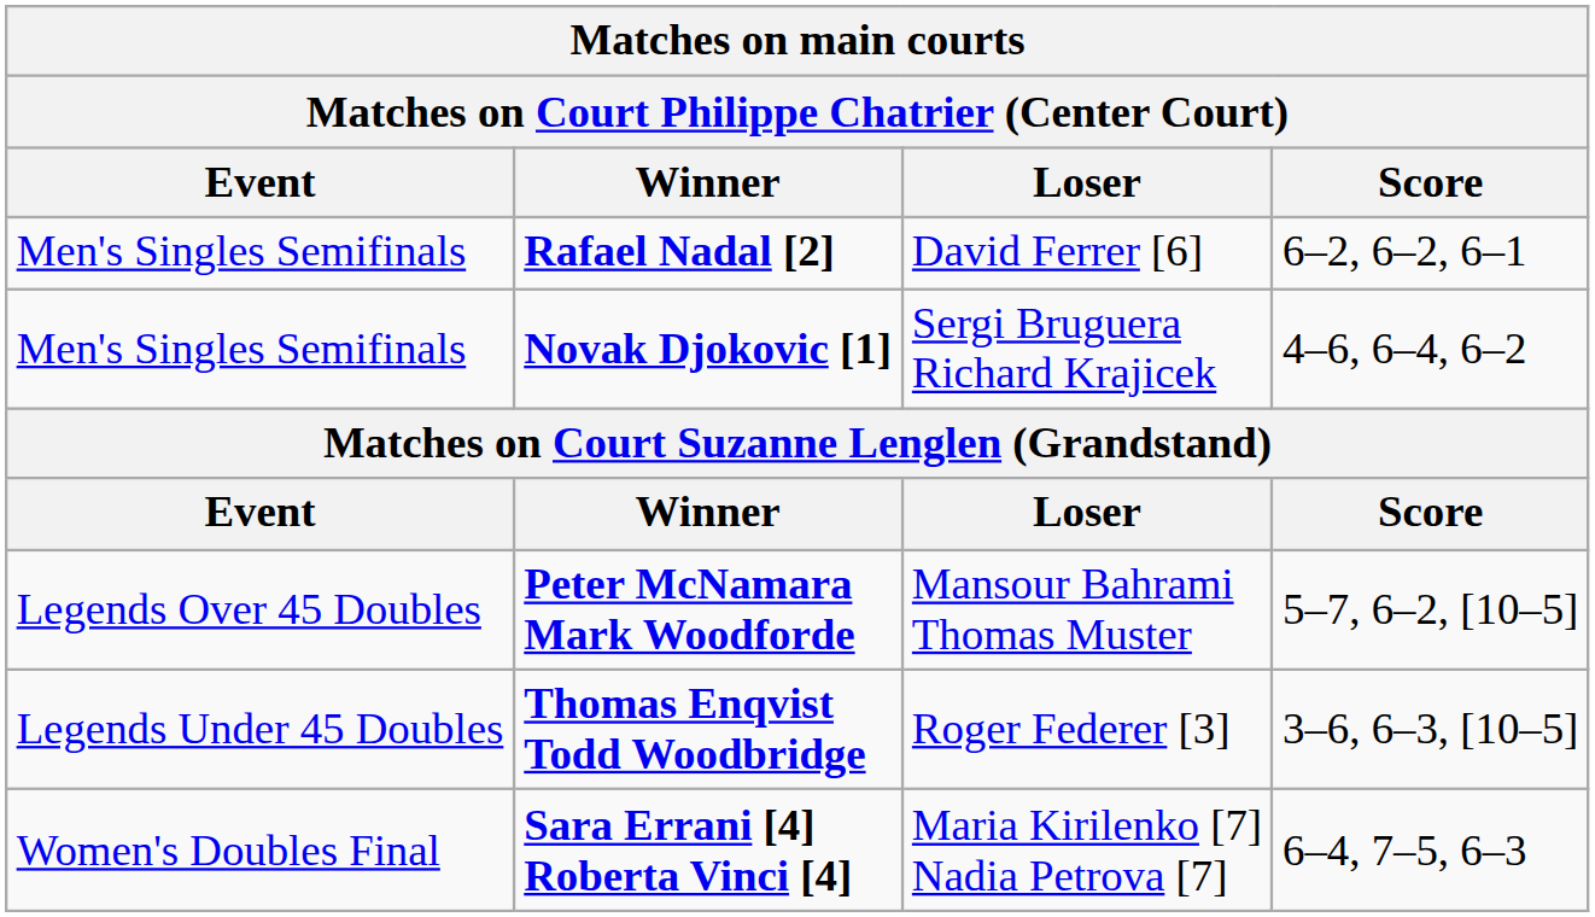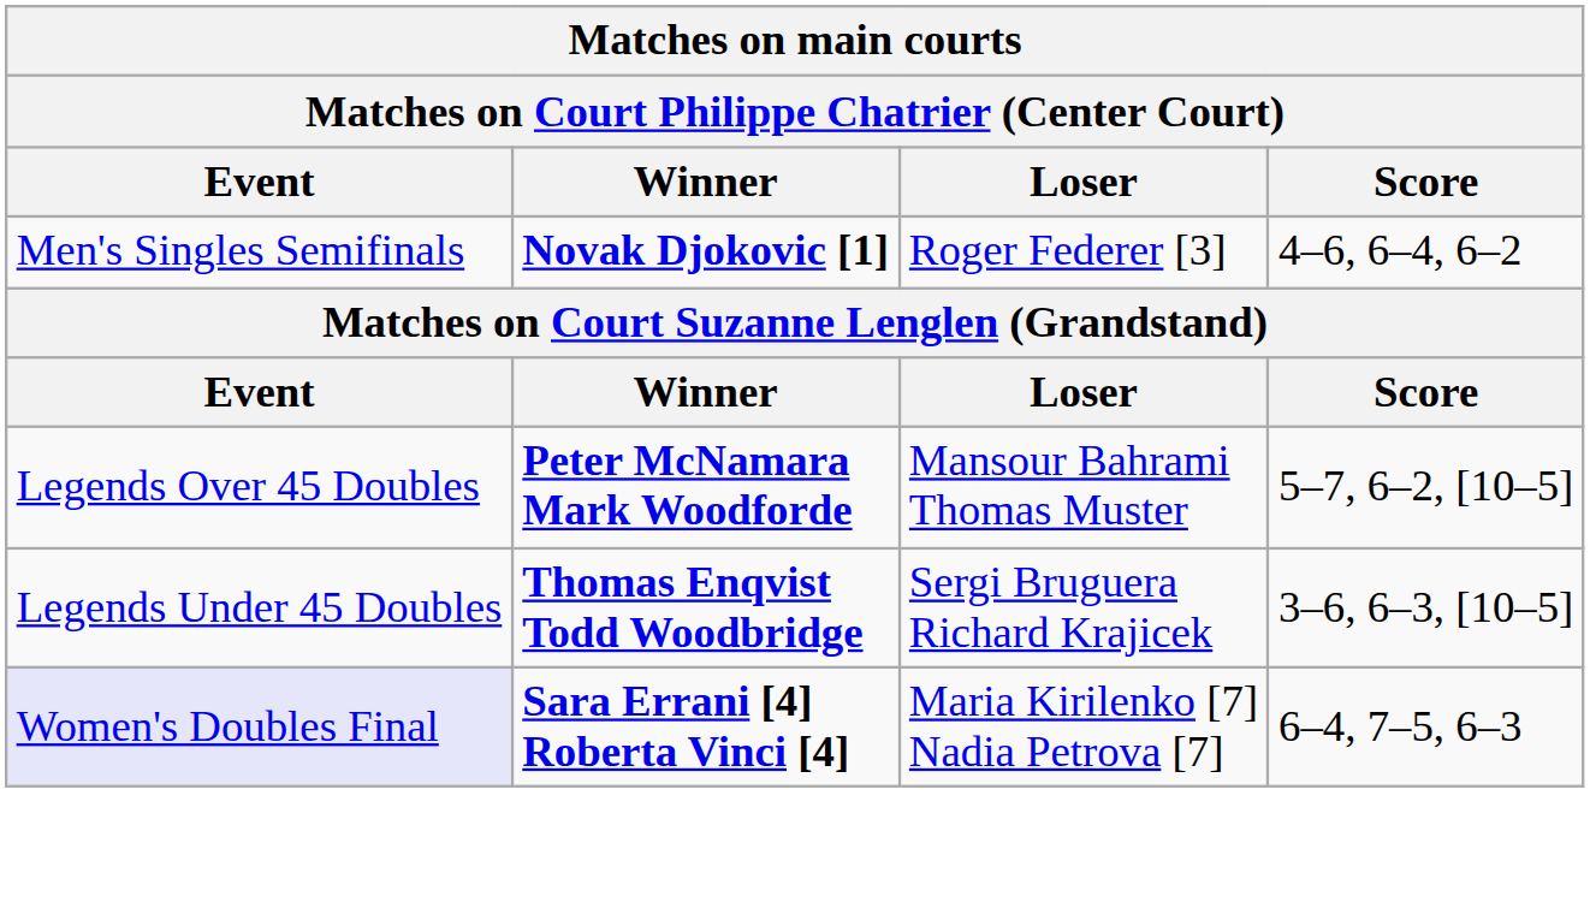 <table class="wikitable">
 <tr>
 <th colspan=4 style=white-space:nowrap>Matches on main courts</th>
 </tr>
 <tr>
 <th colspan=4>Matches on <a href='#'>Court Philippe Chatrier</a> (Center Court)</th>
 </tr>
 <tr>
 <th>Event</th>
 <th>Winner</th>
 <th>Loser</th>
 <th>Score</th>
 </tr>
 <tr>
 <td><a href='#'>Men's Singles Semifinals</a></td>
-<td> <strong><a href='#'>Rafael Nadal</a> [2]</strong></td>
-<td> <a href='#'>David Ferrer</a> [6]</td>
-<td>6–2, 6–2, 6–1</td>
-</tr>
-<tr>
-<td><a href='#'>Men's Singles Semifinals</a></td>
 <td> <strong><a href='#'>Novak Djokovic</a> [1]</strong></td>
-<td> <a href='#'>Sergi Bruguera</a> <br>  <a href='#'>Richard Krajicek</a></td>
+<td> <a href='#'>Roger Federer</a> [3]</td>
 <td>4–6, 6–4, 6–2</td>
 </tr>
 <tr>
 <th colspan=4>Matches on <a href='#'>Court Suzanne Lenglen</a> (Grandstand)</th>
 </tr>
 <tr>
 <th>Event</th>
 <th>Winner</th>
 <th>Loser</th>
 <th>Score</th>
 </tr>
 <tr>
 <td><a href='#'>Legends Over 45 Doubles</a></td>
 <td> <strong><a href='#'>Peter McNamara</a> <br>  <a href='#'>Mark Woodforde</a></strong></td>
 <td> <a href='#'>Mansour Bahrami</a> <br>  <a href='#'>Thomas Muster</a></td>
 <td>5–7, 6–2, [10–5]</td>
 </tr>
 <tr>
 <td><a href='#'>Legends Under 45 Doubles</a></td>
 <td> <strong><a href='#'>Thomas Enqvist</a> <br>  <a href='#'>Todd Woodbridge</a></strong></td>
-<td> <a href='#'>Roger Federer</a> [3]</td>
+<td> <a href='#'>Sergi Bruguera</a> <br>  <a href='#'>Richard Krajicek</a></td>
 <td>3–6, 6–3, [10–5]</td>
 </tr>
 <tr>
-<td><a href='#'>Women's Doubles Final</a></td>
+<td style="background: lavender;"><a href='#'>Women's Doubles Final</a></td>
 <td> <strong><a href='#'>Sara Errani</a> [4]<br> <a href='#'>Roberta Vinci</a> [4]</strong></td>
 <td> <a href='#'>Maria Kirilenko</a> [7]<br> <a href='#'>Nadia Petrova</a> [7]</td>
 <td>6–4, 7–5, 6–3</td>
 </tr>
 </table>
